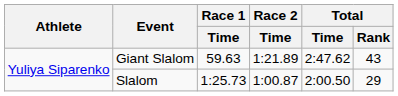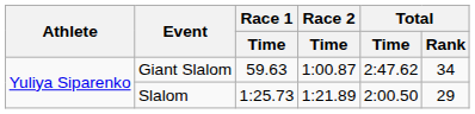 <table class="wikitable" style="font-size:90%">
 <tr>
 <th rowspan="2">Athlete</th>
 <th rowspan="2">Event</th>
 <th>Race 1</th>
 <th>Race 2</th>
 <th colspan="2">Total</th>
 </tr>
 <tr>
 <th>Time</th>
 <th>Time</th>
 <th>Time</th>
 <th>Rank</th>
 </tr>
 <tr>
 <td rowspan=2><a href='#'>Yuliya Siparenko</a></td>
 <td>Giant Slalom</td>
 <td align="center">59.63</td>
-<td align="center">1:21.89</td>
+<td align="center">1:00.87</td>
 <td align="center">2:47.62</td>
-<td align="center">43</td>
+<td align="center">34</td>
 </tr>
 <tr>
 <td>Slalom</td>
 <td align="center">1:25.73</td>
-<td align="center">1:00.87</td>
+<td align="center">1:21.89</td>
 <td align="center">2:00.50</td>
 <td align="center">29</td>
 </tr>
 </table>
